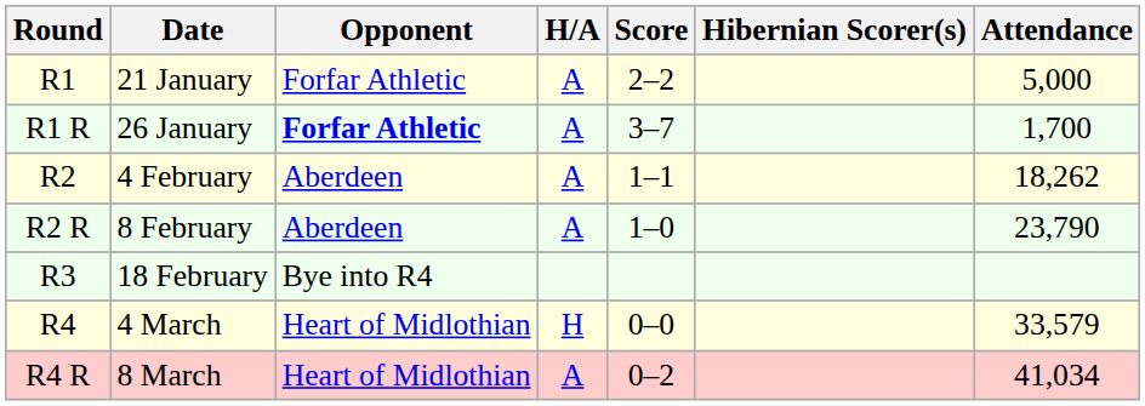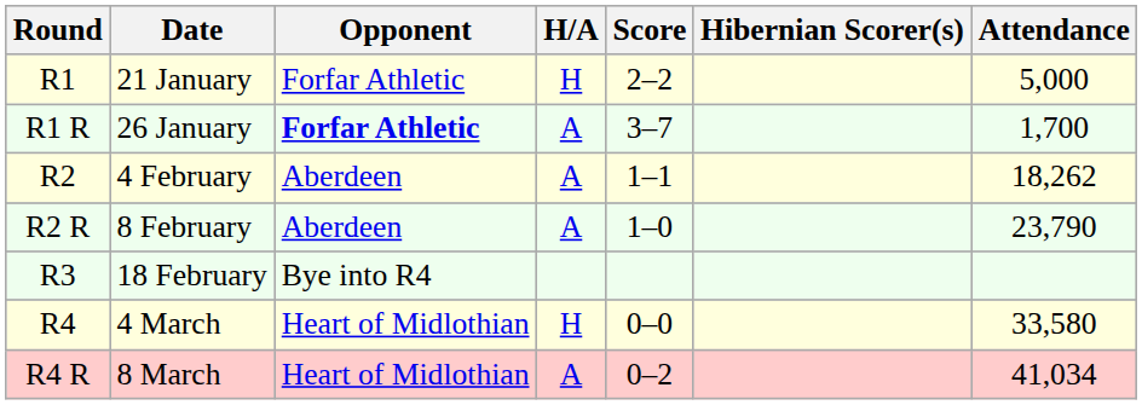 <table class="wikitable" style="text-align:center">
 <tr>
 <th>Round</th>
 <th>Date</th>
 <th>Opponent</th>
 <th>H/A</th>
 <th>Score</th>
 <th>Hibernian Scorer(s)</th>
 <th>Attendance</th>
 </tr>
 <tr bgcolor=#FFFFDD>
 <td>R1</td>
 <td align=left>21 January</td>
 <td align=left><a href='#'>Forfar Athletic</a></td>
-<td><a href='#'>A</a></td>
+<td><a href='#'>H</a></td>
 <td>2–2</td>
 <td align=left></td>
 <td>5,000</td>
 </tr>
 <tr bgcolor=#EEFFEE>
 <td>R1 R</td>
 <td align=left>26 January</td>
 <td align=left><strong><a href='#'>Forfar Athletic</a></strong></td>
 <td><a href='#'>A</a></td>
 <td>3–7</td>
 <td align=left></td>
 <td>1,700</td>
 </tr>
 <tr bgcolor=#FFFFDD>
 <td>R2</td>
 <td align=left>4 February</td>
 <td align=left><a href='#'>Aberdeen</a></td>
 <td><a href='#'>A</a></td>
 <td>1–1</td>
 <td align=left></td>
 <td>18,262</td>
 </tr>
 <tr bgcolor=#EEFFEE>
 <td>R2 R</td>
 <td align=left>8 February</td>
 <td align=left><a href='#'>Aberdeen</a></td>
 <td><a href='#'>A</a></td>
 <td>1–0</td>
 <td align=left></td>
 <td>23,790</td>
 </tr>
 <tr bgcolor=#EEFFEE>
 <td>R3</td>
 <td align=left>18 February</td>
 <td align=left>Bye into R4</td>
 <td></td>
 <td></td>
 <td align=left></td>
 <td></td>
 </tr>
 <tr bgcolor=#FFFFDD>
 <td>R4</td>
 <td align=left>4 March</td>
 <td align=left><a href='#'>Heart of Midlothian</a></td>
 <td><a href='#'>H</a></td>
 <td>0–0</td>
 <td align=left></td>
-<td>33,579</td>
+<td>33,580</td>
 </tr>
 <tr bgcolor=#FFCCCC>
 <td>R4 R</td>
 <td align=left>8 March</td>
 <td align=left><a href='#'>Heart of Midlothian</a></td>
 <td><a href='#'>A</a></td>
 <td>0–2</td>
 <td align=left></td>
 <td>41,034</td>
 </tr>
 </table>
